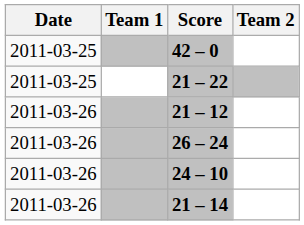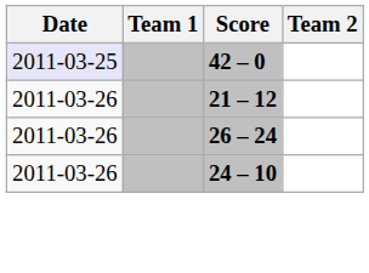 <table class="wikitable" style="margin:0.5em auto; font-size:95%">
 <tr>
 <th>Date</th>
 <th>Team 1</th>
 <th>Score</th>
 <th>Team 2</th>
 </tr>
 <tr>
-<td>2011-03-25</td>
+<td style="background: lavender;">2011-03-25</td>
 <td bgcolor="silver"></td>
 <td bgcolor="silver"><strong>42 – 0</strong></td>
 <td bgcolor="white"></td>
-</tr>
-<tr>
-<td>2011-03-25</td>
-<td bgcolor="white"></td>
-<td bgcolor="silver"><strong>21 – 22</strong></td>
-<td bgcolor="silver"></td>
 </tr>
 <tr>
 <td>2011-03-26</td>
 <td bgcolor="silver"></td>
 <td bgcolor="silver"><strong>21 – 12</strong></td>
 <td bgcolor="white"></td>
 </tr>
 <tr>
 <td>2011-03-26</td>
 <td bgcolor="silver"></td>
 <td bgcolor="silver"><strong>26 – 24</strong></td>
 <td bgcolor="white"></td>
 </tr>
 <tr>
 <td>2011-03-26</td>
 <td bgcolor="silver"></td>
 <td bgcolor="silver"><strong>24 – 10</strong></td>
 <td bgcolor="white"></td>
 </tr>
-<tr>
-<td>2011-03-26</td>
-<td bgcolor="silver"></td>
-<td bgcolor="silver"><strong>21 – 14</strong></td>
-<td bgcolor="white"></td>
-</tr>
 </table>
